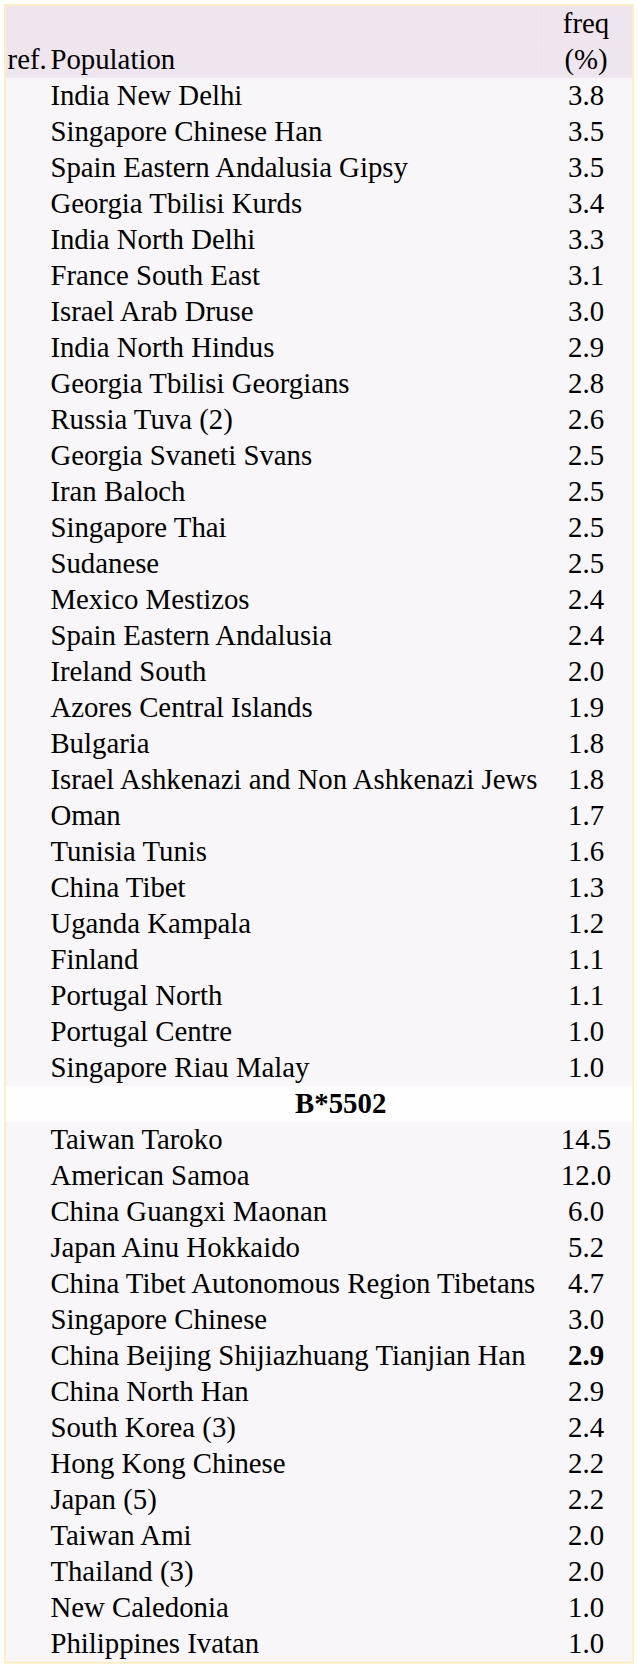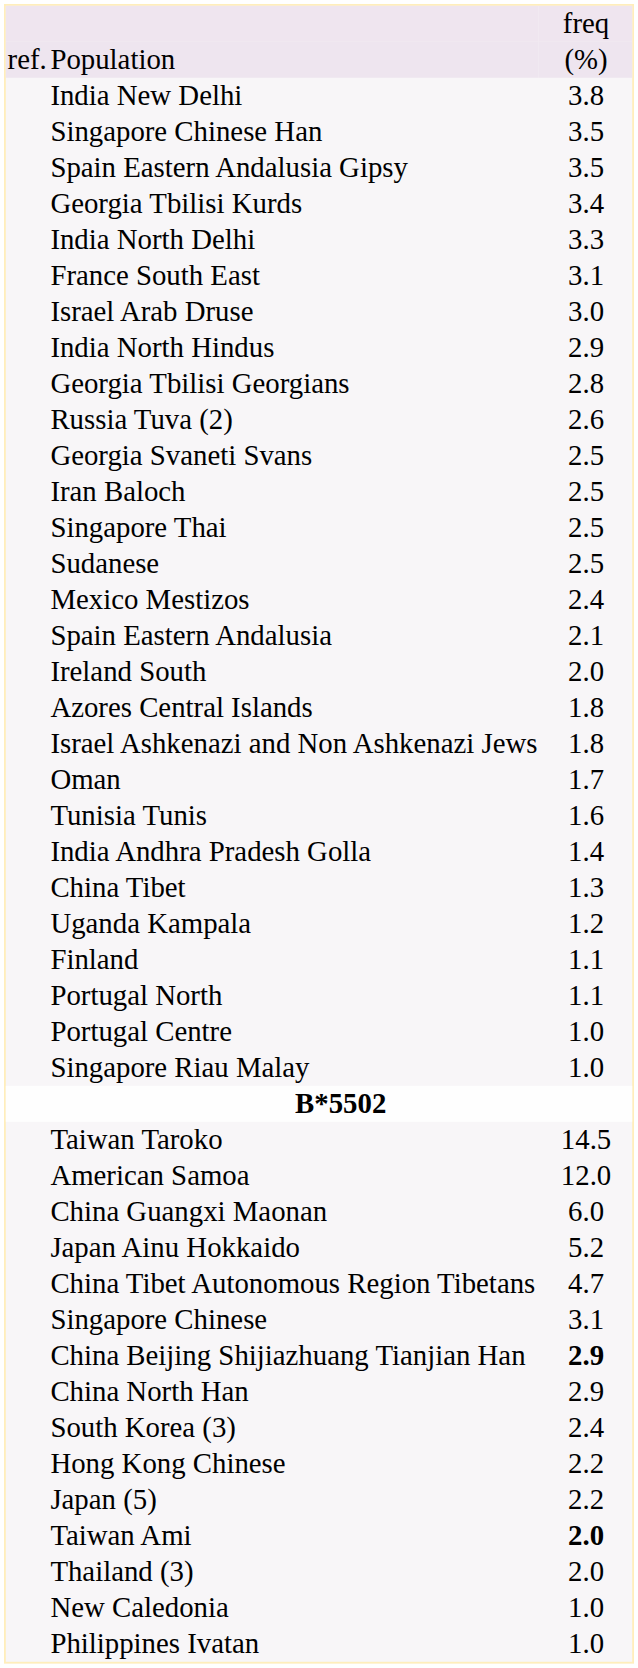 <table border="0" cellspacing="0" cellpadding="1" align="left" style="text-align:center; margin-right: 3em;  border:1px #ffeebb solid; background:#f8f6f8; ">
 <tr style="background:#efe5ef">
 <td></td>
 <td></td>
 <td>freq</td>
 </tr>
 <tr style="background:#eee5ef">
 <td>ref.</td>
 <td align="left">Population</td>
 <td style="width:50px">(%)</td>
 </tr>
 <tr>
 <td></td>
 <td align="left">India New Delhi</td>
 <td>3.8</td>
 </tr>
 <tr>
 <td></td>
 <td align="left">Singapore Chinese Han</td>
 <td>3.5</td>
 </tr>
 <tr>
 <td></td>
 <td align="left">Spain Eastern Andalusia Gipsy</td>
 <td>3.5</td>
 </tr>
 <tr>
 <td></td>
 <td align="left">Georgia Tbilisi Kurds</td>
 <td>3.4</td>
 </tr>
 <tr>
 <td></td>
 <td align="left">India North Delhi</td>
 <td>3.3</td>
 </tr>
 <tr>
 <td></td>
 <td align="left">France South East</td>
 <td>3.1</td>
 </tr>
 <tr>
 <td></td>
 <td align="left">Israel Arab Druse</td>
 <td>3.0</td>
 </tr>
 <tr>
 <td></td>
 <td align="left">India North Hindus</td>
 <td>2.9</td>
 </tr>
 <tr>
 <td></td>
 <td align="left">Georgia Tbilisi Georgians</td>
 <td>2.8</td>
 </tr>
 <tr>
 <td></td>
 <td align="left">Russia Tuva (2)</td>
 <td>2.6</td>
 </tr>
 <tr>
 <td></td>
 <td align="left">Georgia Svaneti Svans</td>
 <td>2.5</td>
 </tr>
 <tr>
 <td></td>
 <td align="left">Iran Baloch</td>
 <td>2.5</td>
 </tr>
 <tr>
 <td></td>
 <td align="left">Singapore Thai</td>
 <td>2.5</td>
 </tr>
 <tr>
 <td></td>
 <td align="left">Sudanese</td>
 <td>2.5</td>
 </tr>
 <tr>
 <td></td>
 <td align="left">Mexico Mestizos</td>
 <td>2.4</td>
 </tr>
 <tr>
 <td></td>
 <td align="left">Spain Eastern Andalusia</td>
-<td>2.4</td>
+<td>2.1</td>
 </tr>
 <tr>
 <td></td>
 <td align="left">Ireland South</td>
 <td>2.0</td>
 </tr>
 <tr>
 <td></td>
 <td align="left">Azores Central Islands</td>
-<td>1.9</td>
-</tr>
-<tr>
-<td></td>
-<td align="left">Bulgaria</td>
 <td>1.8</td>
 </tr>
 <tr>
 <td></td>
 <td align="left">Israel Ashkenazi and Non Ashkenazi Jews</td>
 <td>1.8</td>
 </tr>
 <tr>
 <td></td>
 <td align="left">Oman</td>
 <td>1.7</td>
 </tr>
 <tr>
 <td></td>
 <td align="left">Tunisia Tunis</td>
 <td>1.6</td>
+</tr>
+<tr>
+<td></td>
+<td align="left">India Andhra Pradesh Golla</td>
+<td>1.4</td>
 </tr>
 <tr>
 <td></td>
 <td align="left">China Tibet</td>
 <td>1.3</td>
 </tr>
 <tr>
 <td></td>
 <td align="left">Uganda Kampala</td>
 <td>1.2</td>
 </tr>
 <tr>
 <td></td>
 <td align="left">Finland</td>
 <td>1.1</td>
 </tr>
 <tr>
 <td></td>
 <td align="left">Portugal North</td>
 <td>1.1</td>
 </tr>
 <tr>
 <td></td>
 <td align="left">Portugal Centre</td>
 <td>1.0</td>
 </tr>
 <tr>
 <td></td>
 <td align="left">Singapore Riau Malay</td>
 <td>1.0</td>
 </tr>
 <tr style="background:#fefefe">
 <td></td>
 <td colspan = 2><strong>B*5502</strong></td>
 </tr>
 <tr>
 <td></td>
 <td align="left">Taiwan Taroko</td>
 <td>14.5</td>
 </tr>
 <tr>
 <td></td>
 <td align="left">American Samoa</td>
 <td>12.0</td>
 </tr>
 <tr>
 <td></td>
 <td align="left">China Guangxi Maonan</td>
 <td>6.0</td>
 </tr>
 <tr>
 <td></td>
 <td align="left">Japan Ainu Hokkaido</td>
 <td>5.2</td>
 </tr>
 <tr>
 <td></td>
 <td align="left">China Tibet Autonomous Region Tibetans</td>
 <td>4.7</td>
 </tr>
 <tr>
 <td></td>
 <td align="left">Singapore Chinese</td>
-<td>3.0</td>
+<td>3.1</td>
 </tr>
 <tr>
 <td></td>
 <td align="left">China Beijing Shijiazhuang Tianjian Han</td>
 <td><strong>2.9</strong></td>
 </tr>
 <tr>
 <td></td>
 <td align="left">China North Han</td>
 <td>2.9</td>
 </tr>
 <tr>
 <td></td>
 <td align="left">South Korea (3)</td>
 <td>2.4</td>
 </tr>
 <tr>
 <td></td>
 <td align="left">Hong Kong Chinese</td>
 <td>2.2</td>
 </tr>
 <tr>
 <td></td>
 <td align="left">Japan (5)</td>
 <td>2.2</td>
 </tr>
 <tr>
 <td></td>
 <td align="left">Taiwan Ami</td>
-<td>2.0</td>
+<td><strong>2.0</strong></td>
 </tr>
 <tr>
 <td></td>
 <td align="left">Thailand (3)</td>
 <td>2.0</td>
 </tr>
 <tr>
 <td></td>
 <td align="left">New Caledonia</td>
 <td>1.0</td>
 </tr>
 <tr>
 <td></td>
 <td align="left">Philippines Ivatan</td>
 <td>1.0</td>
 </tr>
 </table>
